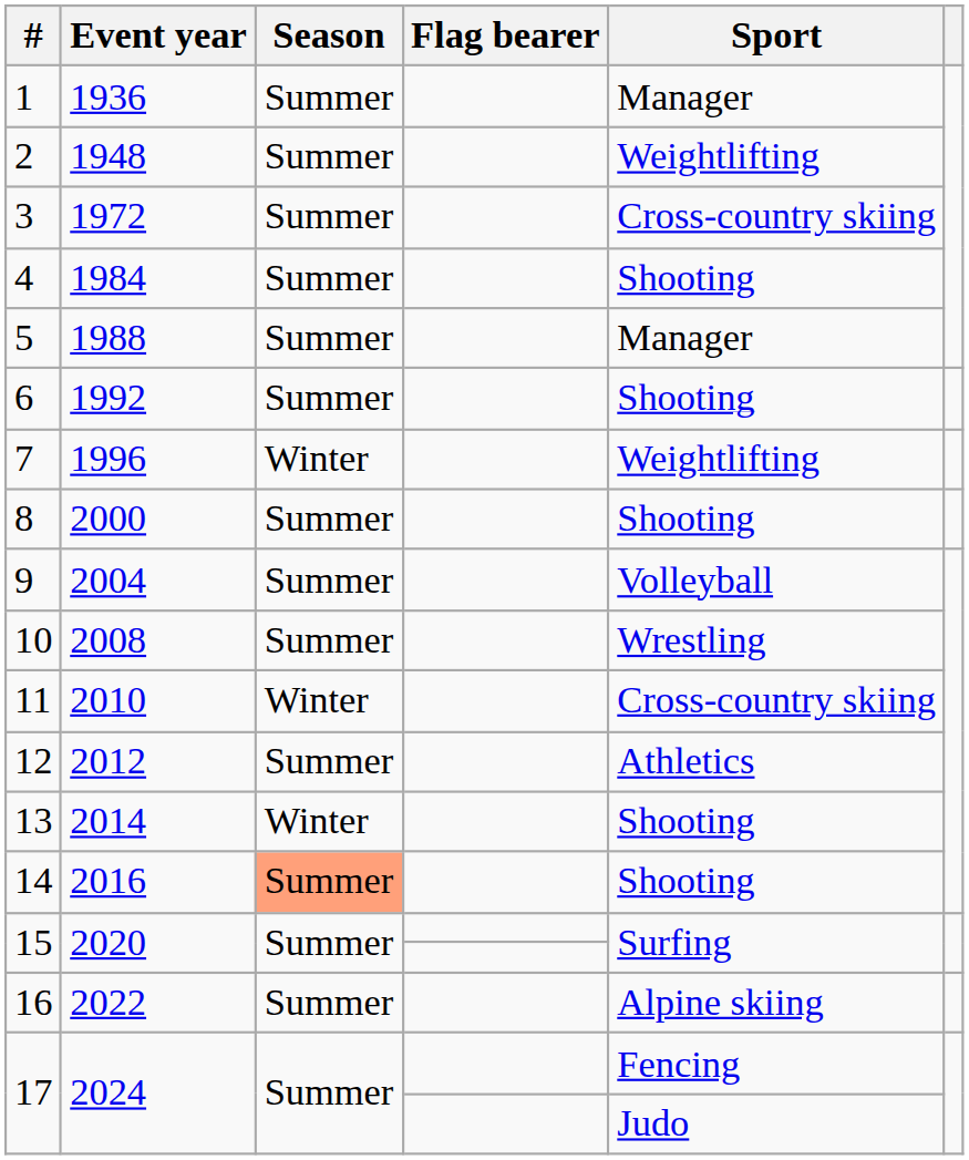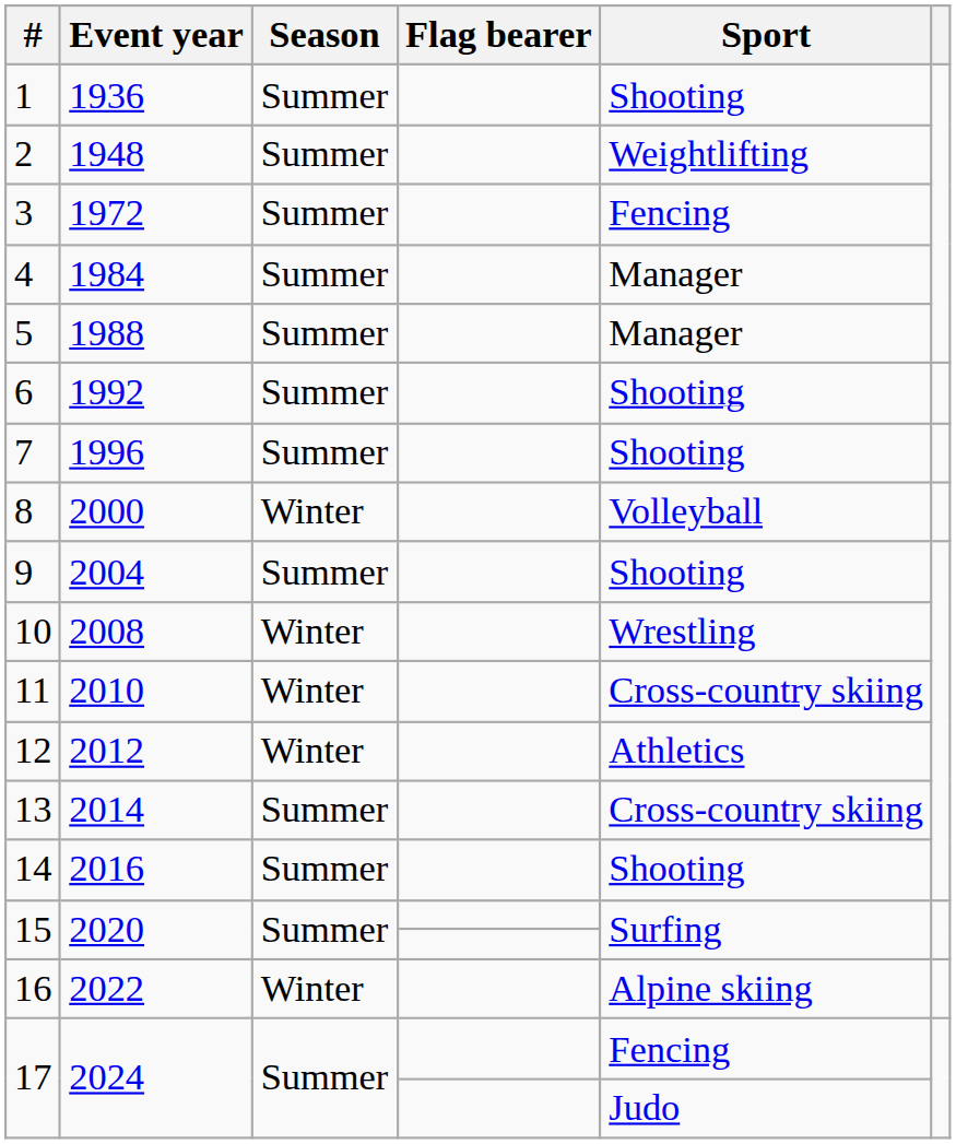 <table class="wikitable sortable">
 <tr>
 <th>#</th>
 <th>Event year</th>
 <th>Season</th>
 <th>Flag bearer</th>
 <th>Sport</th>
 <th></th>
 </tr>
 <tr>
 <td>1</td>
 <td><a href='#'>1936</a></td>
 <td>Summer</td>
 <td></td>
-<td>Manager</td>
+<td><a href='#'>Shooting</a></td>
 <td rowspan=5></td>
 </tr>
 <tr>
 <td>2</td>
 <td><a href='#'>1948</a></td>
 <td>Summer</td>
 <td></td>
 <td><a href='#'>Weightlifting</a></td>
 </tr>
 <tr>
 <td>3</td>
 <td><a href='#'>1972</a></td>
 <td>Summer</td>
 <td></td>
-<td><a href='#'>Cross-country skiing</a></td>
+<td><a href='#'>Fencing</a></td>
 </tr>
 <tr>
 <td>4</td>
 <td><a href='#'>1984</a></td>
 <td>Summer</td>
 <td></td>
-<td><a href='#'>Shooting</a></td>
+<td>Manager</td>
 </tr>
 <tr>
 <td>5</td>
 <td><a href='#'>1988</a></td>
 <td>Summer</td>
 <td></td>
 <td>Manager</td>
 </tr>
 <tr>
 <td>6</td>
 <td><a href='#'>1992</a></td>
 <td>Summer</td>
 <td></td>
 <td><a href='#'>Shooting</a></td>
 <td></td>
 </tr>
 <tr>
 <td>7</td>
 <td><a href='#'>1996</a></td>
-<td>Winter</td>
+<td>Summer</td>
 <td></td>
-<td><a href='#'>Weightlifting</a></td>
+<td><a href='#'>Shooting</a></td>
 <td></td>
 </tr>
 <tr>
 <td>8</td>
 <td><a href='#'>2000</a></td>
-<td>Summer</td>
+<td>Winter</td>
 <td></td>
-<td><a href='#'>Shooting</a></td>
+<td><a href='#'>Volleyball</a></td>
 <td></td>
 </tr>
 <tr>
 <td>9</td>
 <td><a href='#'>2004</a></td>
 <td>Summer</td>
 <td></td>
-<td><a href='#'>Volleyball</a></td>
+<td><a href='#'>Shooting</a></td>
 <td rowspan=6></td>
 </tr>
 <tr>
 <td>10</td>
 <td><a href='#'>2008</a></td>
-<td>Summer</td>
+<td>Winter</td>
 <td></td>
 <td><a href='#'>Wrestling</a></td>
 </tr>
 <tr>
 <td>11</td>
 <td><a href='#'>2010</a></td>
 <td>Winter</td>
 <td></td>
 <td><a href='#'>Cross-country skiing</a></td>
 </tr>
 <tr>
 <td>12</td>
 <td><a href='#'>2012</a></td>
-<td>Summer</td>
+<td>Winter</td>
 <td></td>
 <td><a href='#'>Athletics</a></td>
 </tr>
 <tr>
 <td>13</td>
 <td><a href='#'>2014</a></td>
-<td>Winter</td>
+<td>Summer</td>
 <td></td>
-<td><a href='#'>Shooting</a></td>
+<td><a href='#'>Cross-country skiing</a></td>
 </tr>
 <tr>
 <td>14</td>
 <td><a href='#'>2016</a></td>
-<td style="background: lightsalmon;">Summer</td>
+<td>Summer</td>
 <td></td>
 <td><a href='#'>Shooting</a></td>
 </tr>
 <tr>
 <td rowspan=2>15</td>
 <td rowspan=2><a href='#'>2020</a></td>
 <td rowspan=2>Summer</td>
 <td></td>
 <td rowspan=2><a href='#'>Surfing</a></td>
 <td rowspan=2></td>
 </tr>
 <tr>
 <td></td>
 </tr>
 <tr>
 <td>16</td>
 <td><a href='#'>2022</a></td>
-<td>Summer</td>
+<td>Winter</td>
 <td></td>
 <td><a href='#'>Alpine skiing</a></td>
 <td></td>
 </tr>
 <tr>
 <td rowspan=2>17</td>
 <td rowspan=2><a href='#'>2024</a></td>
 <td rowspan=2>Summer</td>
 <td></td>
 <td><a href='#'>Fencing</a></td>
 <td rowspan=2></td>
 </tr>
 <tr>
 <td></td>
 <td><a href='#'>Judo</a></td>
 </tr>
 </table>
